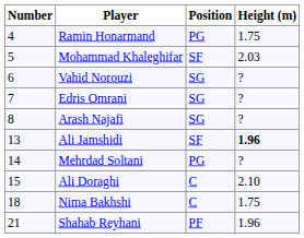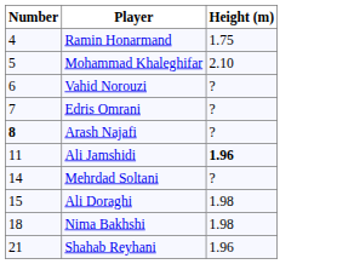 <table bgcolor="#f7f8ff" cellpadding="3" cellspacing="0" border="1" style="font-size: 95%; border: gray solid 1px; border-collapse: collapse;">
 <tr bgcolor="#FFFFFF">
 <td align=center><strong>Number</strong></td>
 <td align=center><strong>Player</strong></td>
-<td align=center><strong>Position</strong></td>
 <td align=center><strong>Height (m)</strong></td>
 </tr>
 <tr>
 <td>4</td>
 <td> <a href='#'>Ramin Honarmand</a></td>
-<td><a href='#'>PG</a></td>
 <td>1.75</td>
 </tr>
 <tr>
 <td>5</td>
 <td> <a href='#'>Mohammad Khaleghifar</a></td>
-<td><a href='#'>SF</a></td>
-<td>2.03</td>
+<td>2.10</td>
 </tr>
 <tr>
 <td>6</td>
 <td> <a href='#'>Vahid Norouzi</a></td>
-<td><a href='#'>SG</a></td>
 <td>?</td>
 </tr>
 <tr>
 <td>7</td>
 <td> <a href='#'>Edris Omrani</a></td>
-<td><a href='#'>SG</a></td>
 <td>?</td>
 </tr>
 <tr>
-<td>8</td>
+<td><strong>8</strong></td>
 <td> <a href='#'>Arash Najafi</a></td>
-<td><a href='#'>SG</a></td>
 <td>?</td>
 </tr>
 <tr>
-<td>13</td>
+<td>11</td>
 <td> <a href='#'>Ali Jamshidi</a></td>
-<td><a href='#'>SF</a></td>
 <td><strong>1.96</strong></td>
 </tr>
 <tr>
 <td>14</td>
 <td> <a href='#'>Mehrdad Soltani</a></td>
-<td><a href='#'>PG</a></td>
 <td>?</td>
 </tr>
 <tr>
 <td>15</td>
 <td> <a href='#'>Ali Doraghi</a></td>
-<td><a href='#'>C</a></td>
-<td>2.10</td>
+<td>1.98</td>
 </tr>
 <tr>
 <td>18</td>
 <td> <a href='#'>Nima Bakhshi</a></td>
-<td><a href='#'>C</a></td>
-<td>1.75</td>
+<td>1.98</td>
 </tr>
 <tr>
 <td>21</td>
 <td> <a href='#'>Shahab Reyhani</a></td>
-<td><a href='#'>PF</a></td>
 <td>1.96</td>
 </tr>
 </table>
